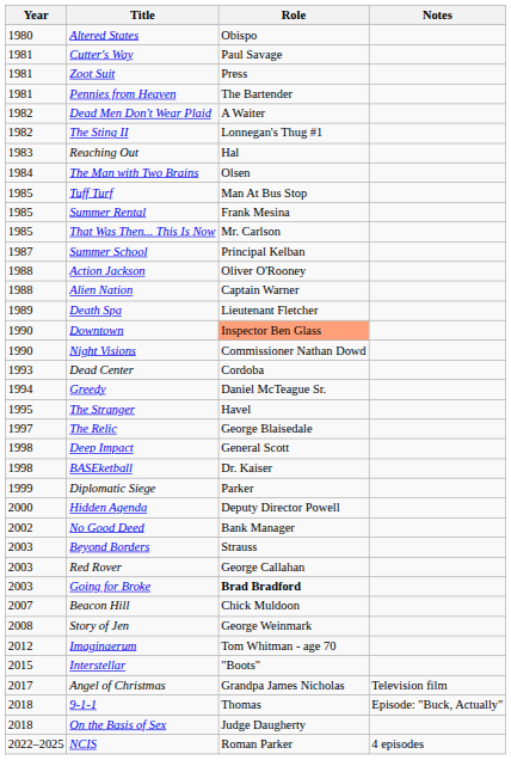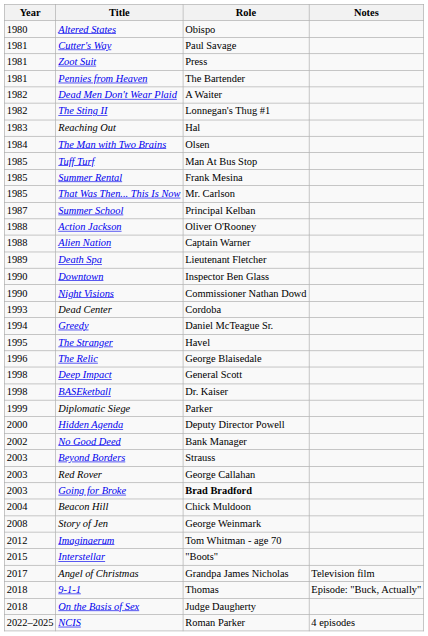 <table class="wikitable">
 <tr>
 <th>Year</th>
 <th>Title</th>
 <th>Role</th>
 <th>Notes</th>
 </tr>
 <tr>
 <td>1980</td>
 <td><em><a href='#'>Altered States</a></em></td>
 <td>Obispo</td>
 <td></td>
 </tr>
 <tr>
 <td>1981</td>
 <td><em><a href='#'>Cutter's Way</a></em></td>
 <td>Paul Savage</td>
 <td></td>
 </tr>
 <tr>
 <td>1981</td>
 <td><em><a href='#'>Zoot Suit</a></em></td>
 <td>Press</td>
 <td></td>
 </tr>
 <tr>
 <td>1981</td>
 <td><em><a href='#'>Pennies from Heaven</a></em></td>
 <td>The Bartender</td>
 <td></td>
 </tr>
 <tr>
 <td>1982</td>
 <td><em><a href='#'>Dead Men Don't Wear Plaid</a></em></td>
 <td>A Waiter</td>
 <td></td>
 </tr>
 <tr>
 <td>1982</td>
 <td><em><a href='#'>The Sting II</a></em></td>
 <td>Lonnegan's Thug #1</td>
 <td></td>
 </tr>
 <tr>
 <td>1983</td>
 <td><em>Reaching Out</em></td>
 <td>Hal</td>
 <td></td>
 </tr>
 <tr>
 <td>1984</td>
 <td><em><a href='#'>The Man with Two Brains</a></em></td>
 <td>Olsen</td>
 <td></td>
 </tr>
 <tr>
 <td>1985</td>
 <td><em><a href='#'>Tuff Turf</a></em></td>
 <td>Man At Bus Stop</td>
 <td></td>
 </tr>
 <tr>
 <td>1985</td>
 <td><em><a href='#'>Summer Rental</a></em></td>
 <td>Frank Mesina</td>
 <td></td>
 </tr>
 <tr>
 <td>1985</td>
 <td><em><a href='#'>That Was Then... This Is Now</a></em></td>
 <td>Mr. Carlson</td>
 <td></td>
 </tr>
 <tr>
 <td>1987</td>
 <td><em><a href='#'>Summer School</a></em></td>
 <td>Principal Kelban</td>
 <td></td>
 </tr>
 <tr>
 <td>1988</td>
 <td><em><a href='#'>Action Jackson</a></em></td>
 <td>Oliver O'Rooney</td>
 <td></td>
 </tr>
 <tr>
 <td>1988</td>
 <td><em><a href='#'>Alien Nation</a></em></td>
 <td>Captain Warner</td>
 <td></td>
 </tr>
 <tr>
 <td>1989</td>
 <td><em><a href='#'>Death Spa</a></em></td>
 <td>Lieutenant Fletcher</td>
 <td></td>
 </tr>
 <tr>
 <td>1990</td>
 <td><em><a href='#'>Downtown</a></em></td>
-<td style="background: lightsalmon;">Inspector Ben Glass</td>
+<td>Inspector Ben Glass</td>
 <td></td>
 </tr>
 <tr>
 <td>1990</td>
 <td><em><a href='#'>Night Visions</a></em></td>
 <td>Commissioner Nathan Dowd</td>
 <td></td>
 </tr>
 <tr>
 <td>1993</td>
 <td><em>Dead Center</em></td>
 <td>Cordoba</td>
 <td></td>
 </tr>
 <tr>
 <td>1994</td>
 <td><em><a href='#'>Greedy</a></em></td>
 <td>Daniel McTeague Sr.</td>
 <td></td>
 </tr>
 <tr>
 <td>1995</td>
 <td><em><a href='#'>The Stranger</a></em></td>
 <td>Havel</td>
 <td></td>
 </tr>
 <tr>
-<td>1997</td>
+<td>1996</td>
 <td><em><a href='#'>The Relic</a></em></td>
 <td>George Blaisedale</td>
 <td></td>
 </tr>
 <tr>
 <td>1998</td>
 <td><em><a href='#'>Deep Impact</a></em></td>
 <td>General Scott</td>
 <td></td>
 </tr>
 <tr>
 <td>1998</td>
 <td><em><a href='#'>BASEketball</a></em></td>
 <td>Dr. Kaiser</td>
 <td></td>
 </tr>
 <tr>
 <td>1999</td>
 <td><em>Diplomatic Siege</em></td>
 <td>Parker</td>
 <td></td>
 </tr>
 <tr>
 <td>2000</td>
 <td><em><a href='#'>Hidden Agenda</a></em></td>
 <td>Deputy Director Powell</td>
 <td></td>
 </tr>
 <tr>
 <td>2002</td>
 <td><em><a href='#'>No Good Deed</a></em></td>
 <td>Bank Manager</td>
 <td></td>
 </tr>
 <tr>
 <td>2003</td>
 <td><em><a href='#'>Beyond Borders</a></em></td>
 <td>Strauss</td>
 <td></td>
 </tr>
 <tr>
 <td>2003</td>
 <td><em>Red Rover</em></td>
 <td>George Callahan</td>
 <td></td>
 </tr>
 <tr>
 <td>2003</td>
 <td><em><a href='#'>Going for Broke</a></em></td>
 <td><strong>Brad Bradford</strong></td>
 <td></td>
 </tr>
 <tr>
-<td>2007</td>
+<td>2004</td>
 <td><em>Beacon Hill</em></td>
 <td>Chick Muldoon</td>
 <td></td>
 </tr>
 <tr>
 <td>2008</td>
 <td><em>Story of Jen</em></td>
 <td>George Weinmark</td>
 <td></td>
 </tr>
 <tr>
 <td>2012</td>
 <td><em><a href='#'>Imaginaerum</a></em></td>
 <td>Tom Whitman - age 70</td>
 <td></td>
 </tr>
 <tr>
 <td>2015</td>
 <td><em><a href='#'>Interstellar</a></em></td>
 <td>"Boots"</td>
 <td></td>
 </tr>
 <tr>
 <td>2017</td>
 <td><em>Angel of Christmas</em></td>
 <td>Grandpa James Nicholas</td>
 <td>Television film</td>
 </tr>
 <tr>
 <td>2018</td>
 <td><em><a href='#'>9-1-1</a></em></td>
 <td>Thomas</td>
 <td>Episode: "Buck, Actually"</td>
 </tr>
 <tr>
 <td>2018</td>
 <td><em><a href='#'>On the Basis of Sex</a></em></td>
 <td>Judge Daugherty</td>
 <td></td>
 </tr>
 <tr>
 <td>2022–2025</td>
 <td><em><a href='#'>NCIS</a></em></td>
 <td>Roman Parker</td>
 <td>4 episodes</td>
 </tr>
 </table>
